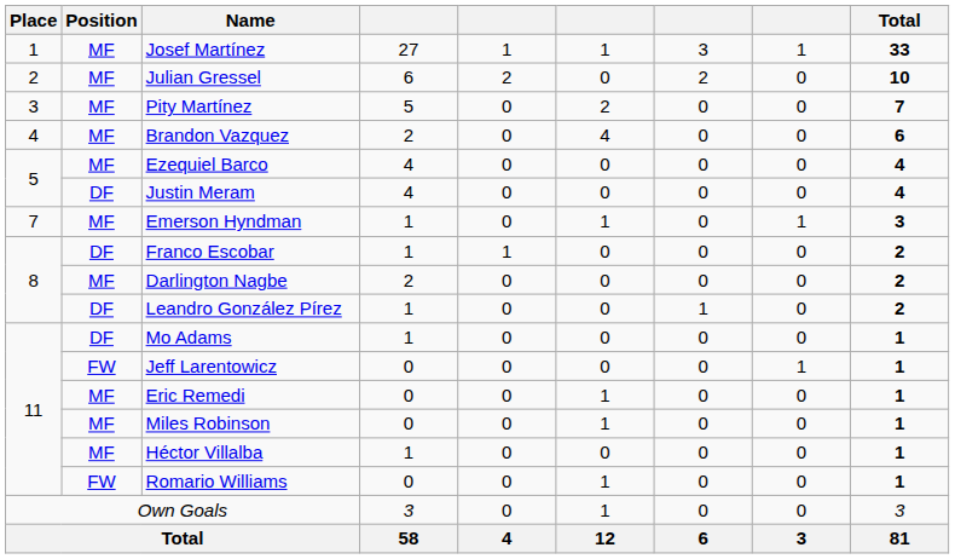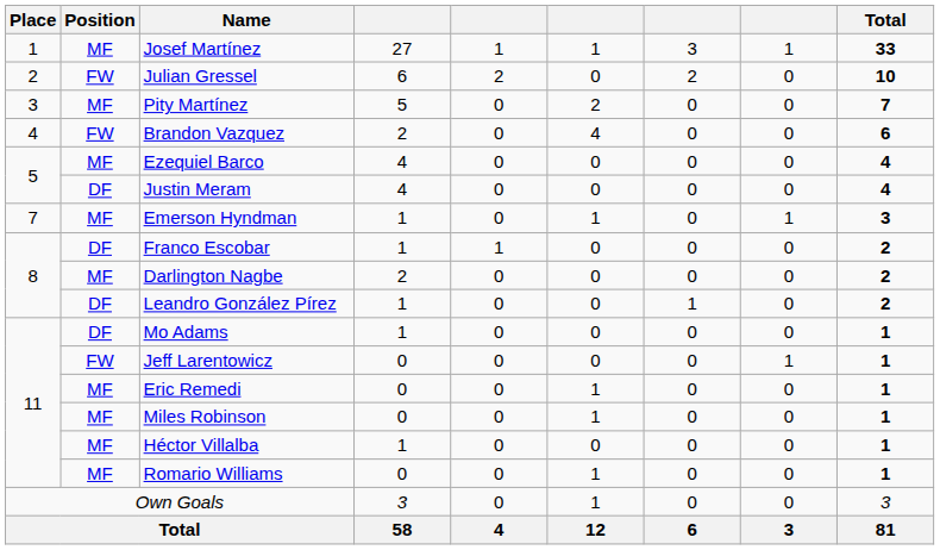 <table class="wikitable" style="font-size: 95%; text-align: center">
 <tr>
 <th width=30>Place</th>
 <th width=30>Position</th>
 <th width=175>Name</th>
 <th width=75></th>
 <th width=75></th>
 <th width=75></th>
 <th width=75></th>
 <th width=75></th>
 <th width=75>Total</th>
 </tr>
 <tr>
 <td>1</td>
 <td><a href='#'>MF</a></td>
 <td align="left"> <a href='#'>Josef Martínez</a></td>
 <td>27</td>
 <td>1</td>
 <td>1</td>
 <td>3</td>
 <td>1</td>
 <td><strong>33</strong></td>
 </tr>
 <tr>
 <td>2</td>
-<td><a href='#'>MF</a></td>
+<td><a href='#'>FW</a></td>
 <td align="left"> <a href='#'>Julian Gressel</a></td>
 <td>6</td>
 <td>2</td>
 <td>0</td>
 <td>2</td>
 <td>0</td>
 <td><strong>10</strong></td>
 </tr>
 <tr>
 <td>3</td>
 <td><a href='#'>MF</a></td>
 <td align="left"> <a href='#'>Pity Martínez</a></td>
 <td>5</td>
 <td>0</td>
 <td>2</td>
 <td>0</td>
 <td>0</td>
 <td><strong>7</strong></td>
 </tr>
 <tr>
 <td>4</td>
-<td><a href='#'>MF</a></td>
+<td><a href='#'>FW</a></td>
 <td align="left"> <a href='#'>Brandon Vazquez</a></td>
 <td>2</td>
 <td>0</td>
 <td>4</td>
 <td>0</td>
 <td>0</td>
 <td><strong>6</strong></td>
 </tr>
 <tr>
 <td rowspan="2">5</td>
 <td><a href='#'>MF</a></td>
 <td align="left"> <a href='#'>Ezequiel Barco</a></td>
 <td>4</td>
 <td>0</td>
 <td>0</td>
 <td>0</td>
 <td>0</td>
 <td><strong>4</strong></td>
 </tr>
 <tr>
 <td><a href='#'>DF</a></td>
 <td align="left"> <a href='#'>Justin Meram</a></td>
 <td>4</td>
 <td>0</td>
 <td>0</td>
 <td>0</td>
 <td>0</td>
 <td><strong>4</strong></td>
 </tr>
 <tr>
 <td>7</td>
 <td><a href='#'>MF</a></td>
 <td align="left"> <a href='#'>Emerson Hyndman</a></td>
 <td>1</td>
 <td>0</td>
 <td>1</td>
 <td>0</td>
 <td>1</td>
 <td><strong>3</strong></td>
 </tr>
 <tr>
 <td rowspan="3">8</td>
 <td><a href='#'>DF</a></td>
 <td align="left"> <a href='#'>Franco Escobar</a></td>
 <td>1</td>
 <td>1</td>
 <td>0</td>
 <td>0</td>
 <td>0</td>
 <td><strong>2</strong></td>
 </tr>
 <tr>
 <td><a href='#'>MF</a></td>
 <td align="left"> <a href='#'>Darlington Nagbe</a></td>
 <td>2</td>
 <td>0</td>
 <td>0</td>
 <td>0</td>
 <td>0</td>
 <td><strong>2</strong></td>
 </tr>
 <tr>
 <td><a href='#'>DF</a></td>
 <td align="left"> <a href='#'>Leandro González Pírez</a></td>
 <td>1</td>
 <td>0</td>
 <td>0</td>
 <td>1</td>
 <td>0</td>
 <td><strong>2</strong></td>
 </tr>
 <tr>
 <td rowspan="6">11</td>
 <td><a href='#'>DF</a></td>
 <td align="left"> <a href='#'>Mo Adams</a></td>
 <td>1</td>
 <td>0</td>
 <td>0</td>
 <td>0</td>
 <td>0</td>
 <td><strong>1</strong></td>
 </tr>
 <tr>
 <td><a href='#'>FW</a></td>
 <td align="left"> <a href='#'>Jeff Larentowicz</a></td>
 <td>0</td>
 <td>0</td>
 <td>0</td>
 <td>0</td>
 <td>1</td>
 <td><strong>1</strong></td>
 </tr>
 <tr>
 <td><a href='#'>MF</a></td>
 <td align="left"> <a href='#'>Eric Remedi</a></td>
 <td>0</td>
 <td>0</td>
 <td>1</td>
 <td>0</td>
 <td>0</td>
 <td><strong>1</strong></td>
 </tr>
 <tr>
 <td><a href='#'>MF</a></td>
 <td align="left"> <a href='#'>Miles Robinson</a></td>
 <td>0</td>
 <td>0</td>
 <td>1</td>
 <td>0</td>
 <td>0</td>
 <td><strong>1</strong></td>
 </tr>
 <tr>
 <td><a href='#'>MF</a></td>
 <td align="left"> <a href='#'>Héctor Villalba</a></td>
 <td>1</td>
 <td>0</td>
 <td>0</td>
 <td>0</td>
 <td>0</td>
 <td><strong>1</strong></td>
 </tr>
 <tr>
-<td><a href='#'>FW</a></td>
+<td><a href='#'>MF</a></td>
 <td align="left"> <a href='#'>Romario Williams</a></td>
 <td>0</td>
 <td>0</td>
 <td>1</td>
 <td>0</td>
 <td>0</td>
 <td><strong>1</strong></td>
 </tr>
 <tr>
 <td colspan="3"><em>Own Goals</em></td>
 <td><em>3</em></td>
 <td>0</td>
 <td>1</td>
 <td>0</td>
 <td>0</td>
 <td><em>3</em></td>
 </tr>
 <tr>
 <th colspan="3">Total</th>
 <th>58</th>
 <th>4</th>
 <th>12</th>
 <th>6</th>
 <th>3</th>
 <th>81</th>
 </tr>
 </table>
